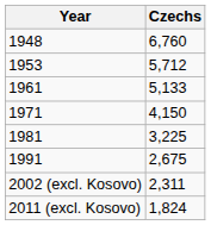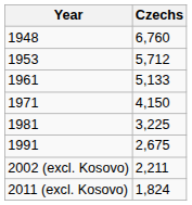 <table class="wikitable">
 <tr>
 <th>Year</th>
 <th>Czechs</th>
 </tr>
 <tr>
 <td>1948</td>
 <td>6,760</td>
 </tr>
 <tr>
 <td>1953</td>
 <td>5,712</td>
 </tr>
 <tr>
 <td>1961</td>
 <td>5,133</td>
 </tr>
 <tr>
 <td>1971</td>
 <td>4,150</td>
 </tr>
 <tr>
 <td>1981</td>
 <td>3,225</td>
 </tr>
 <tr>
 <td>1991</td>
 <td>2,675</td>
 </tr>
 <tr>
 <td>2002 (excl. Kosovo)</td>
-<td>2,311</td>
+<td>2,211</td>
 </tr>
 <tr>
 <td>2011 (excl. Kosovo)</td>
 <td>1,824</td>
 </tr>
 </table>
